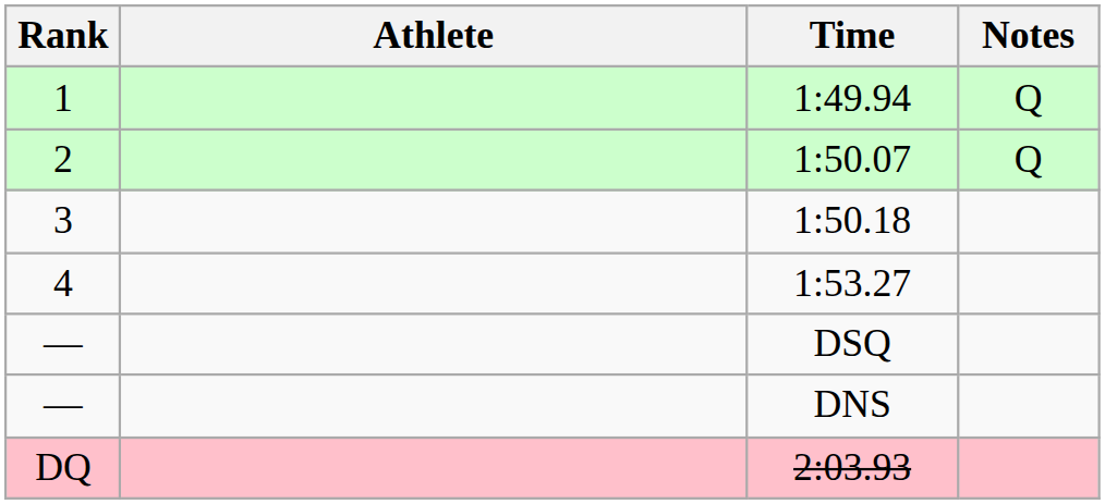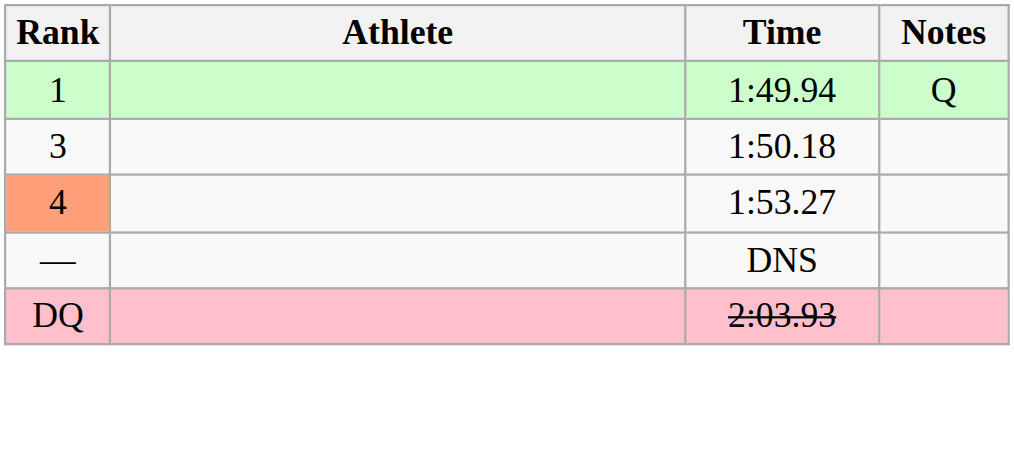 <table class="wikitable" style="text-align:center">
 <tr>
 <th width=40>Rank</th>
 <th width=250>Athlete</th>
 <th width=80>Time</th>
 <th width=50>Notes</th>
 </tr>
 <tr bgcolor=ccffcc>
 <td>1</td>
 <td align=left></td>
 <td>1:49.94</td>
 <td>Q</td>
 </tr>
-<tr bgcolor=ccffcc>
-<td>2</td>
-<td align=left></td>
-<td>1:50.07</td>
-<td>Q</td>
-</tr>
 <tr>
 <td>3</td>
 <td align=left></td>
 <td>1:50.18</td>
 <td></td>
 </tr>
 <tr>
-<td>4</td>
+<td style="background: lightsalmon;">4</td>
 <td align=left></td>
 <td>1:53.27</td>
-<td></td>
-</tr>
-<tr>
-<td>—</td>
-<td align=left></td>
-<td>DSQ</td>
 <td></td>
 </tr>
 <tr>
 <td>—</td>
 <td align=left></td>
 <td>DNS</td>
 <td></td>
 </tr>
 <tr bgcolor=pink>
 <td>DQ</td>
 <td align=left></td>
 <td><s>2:03.93</s></td>
 <td></td>
 </tr>
 </table>
